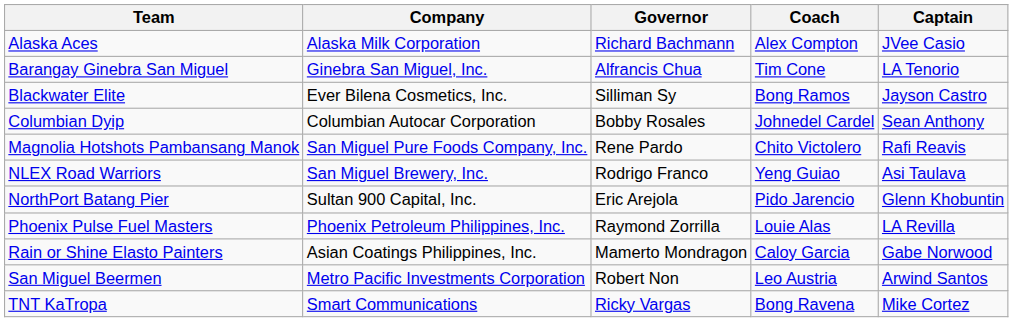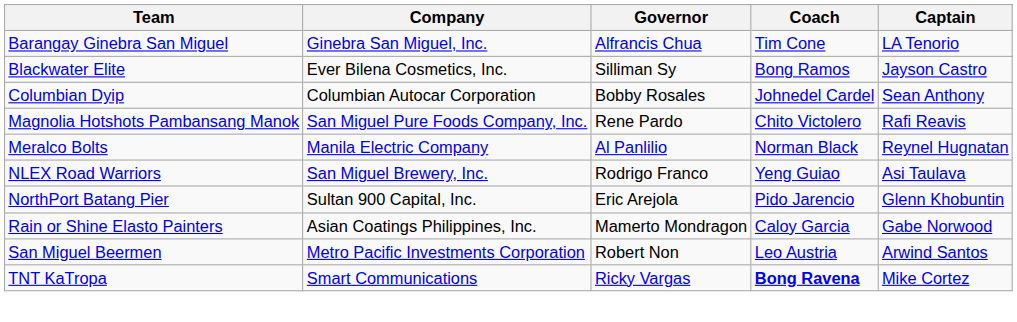 <table class="wikitable sortable" style="font-size:95%">
 <tr>
 <th>Team</th>
 <th>Company</th>
 <th>Governor</th>
 <th>Coach</th>
 <th>Captain</th>
-</tr>
-<tr>
-<td><a href='#'>Alaska Aces</a></td>
-<td><a href='#'>Alaska Milk Corporation</a></td>
-<td><a href='#'>Richard Bachmann</a></td>
-<td><a href='#'>Alex Compton</a></td>
-<td><a href='#'>JVee Casio</a></td>
 </tr>
 <tr>
 <td><a href='#'>Barangay Ginebra San Miguel</a></td>
 <td><a href='#'>Ginebra San Miguel, Inc.</a></td>
 <td><a href='#'>Alfrancis Chua</a></td>
 <td><a href='#'>Tim Cone</a></td>
 <td><a href='#'>LA Tenorio</a></td>
 </tr>
 <tr>
 <td><a href='#'>Blackwater Elite</a></td>
 <td>Ever Bilena Cosmetics, Inc.</td>
 <td>Silliman Sy</td>
 <td><a href='#'>Bong Ramos</a></td>
 <td><a href='#'>Jayson Castro</a></td>
 </tr>
 <tr>
 <td><a href='#'>Columbian Dyip</a></td>
 <td>Columbian Autocar Corporation</td>
 <td>Bobby Rosales</td>
 <td><a href='#'>Johnedel Cardel</a></td>
 <td><a href='#'>Sean Anthony</a></td>
 </tr>
 <tr>
 <td><a href='#'>Magnolia Hotshots Pambansang Manok</a></td>
 <td><a href='#'>San Miguel Pure Foods Company, Inc.</a></td>
 <td>Rene Pardo</td>
 <td><a href='#'>Chito Victolero</a></td>
 <td><a href='#'>Rafi Reavis</a></td>
 </tr>
 <tr>
+<td><a href='#'>Meralco Bolts</a></td>
+<td><a href='#'>Manila Electric Company</a></td>
+<td><a href='#'>Al Panlilio</a></td>
+<td><a href='#'>Norman Black</a></td>
+<td><a href='#'>Reynel Hugnatan</a></td>
+</tr>
+<tr>
 <td><a href='#'>NLEX Road Warriors</a></td>
 <td><a href='#'>San Miguel Brewery, Inc.</a></td>
 <td>Rodrigo Franco</td>
 <td><a href='#'>Yeng Guiao</a></td>
 <td><a href='#'>Asi Taulava</a></td>
 </tr>
 <tr>
 <td><a href='#'>NorthPort Batang Pier</a></td>
 <td>Sultan 900 Capital, Inc.</td>
 <td>Eric Arejola</td>
 <td><a href='#'>Pido Jarencio</a></td>
 <td><a href='#'>Glenn Khobuntin</a></td>
-</tr>
-<tr>
-<td><a href='#'>Phoenix Pulse Fuel Masters</a></td>
-<td><a href='#'>Phoenix Petroleum Philippines, Inc.</a></td>
-<td>Raymond Zorrilla</td>
-<td><a href='#'>Louie Alas</a></td>
-<td><a href='#'>LA Revilla</a></td>
 </tr>
 <tr>
 <td><a href='#'>Rain or Shine Elasto Painters</a></td>
 <td>Asian Coatings Philippines, Inc.</td>
 <td>Mamerto Mondragon</td>
 <td><a href='#'>Caloy Garcia</a></td>
 <td><a href='#'>Gabe Norwood</a></td>
 </tr>
 <tr>
 <td><a href='#'>San Miguel Beermen</a></td>
 <td><a href='#'>Metro Pacific Investments Corporation</a></td>
 <td>Robert Non</td>
 <td><a href='#'>Leo Austria</a></td>
 <td><a href='#'>Arwind Santos</a></td>
 </tr>
 <tr>
 <td><a href='#'>TNT KaTropa</a></td>
 <td><a href='#'>Smart Communications</a></td>
 <td><a href='#'>Ricky Vargas</a></td>
-<td><a href='#'>Bong Ravena</a></td>
+<td><strong><a href='#'>Bong Ravena</a></strong></td>
 <td><a href='#'>Mike Cortez</a></td>
 </tr>
 </table>
